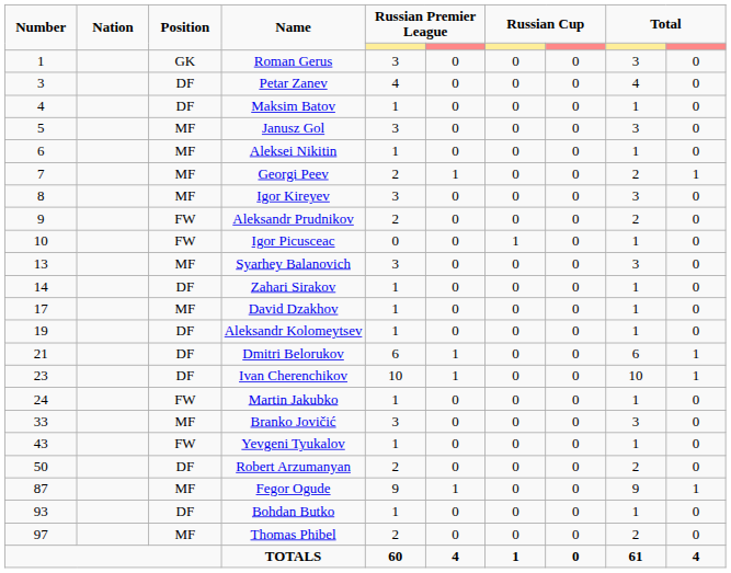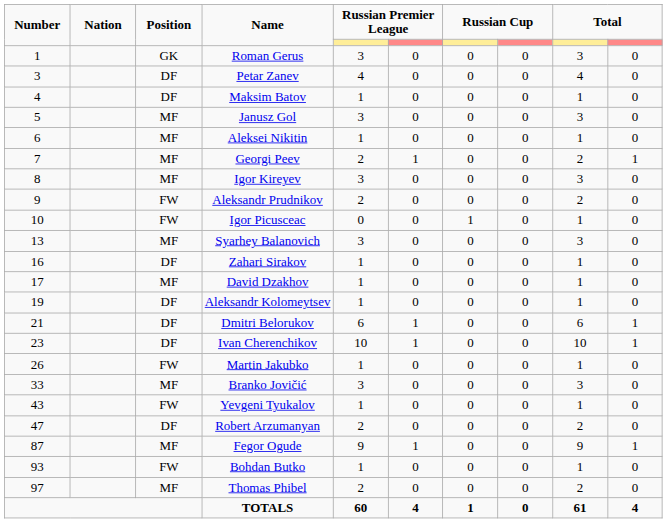 <table class="wikitable" style="font-size: 100%; text-align: center;">
 <tr>
 <td rowspan=2 width="10%" align=center><strong>Number</strong></td>
 <td rowspan=2 width="10%" align=center><strong>Nation</strong></td>
 <td rowspan=2 width="10%" align=center><strong>Position</strong></td>
 <td rowspan=2 width="20%" align=center><strong>Name</strong></td>
 <td colspan=2 align=center><strong>Russian Premier League</strong></td>
 <td colspan=2 align=center><strong>Russian Cup</strong></td>
 <td colspan=2 align=center><strong>Total</strong></td>
 </tr>
 <tr>
 <th width=60 style="background: #FFEE99"></th>
 <th width=60 style="background: #FF8888"></th>
 <th width=60 style="background: #FFEE99"></th>
 <th width=60 style="background: #FF8888"></th>
 <th width=60 style="background: #FFEE99"></th>
 <th width=60 style="background: #FF8888"></th>
 </tr>
 <tr>
 <td>1</td>
 <td></td>
 <td>GK</td>
 <td><a href='#'>Roman Gerus</a></td>
 <td>3</td>
 <td>0</td>
 <td>0</td>
 <td>0</td>
 <td>3</td>
 <td>0</td>
 </tr>
 <tr>
 <td>3</td>
 <td></td>
 <td>DF</td>
 <td><a href='#'>Petar Zanev</a></td>
 <td>4</td>
 <td>0</td>
 <td>0</td>
 <td>0</td>
 <td>4</td>
 <td>0</td>
 </tr>
 <tr>
 <td>4</td>
 <td></td>
 <td>DF</td>
 <td><a href='#'>Maksim Batov</a></td>
 <td>1</td>
 <td>0</td>
 <td>0</td>
 <td>0</td>
 <td>1</td>
 <td>0</td>
 </tr>
 <tr>
 <td>5</td>
 <td></td>
 <td>MF</td>
 <td><a href='#'>Janusz Gol</a></td>
 <td>3</td>
 <td>0</td>
 <td>0</td>
 <td>0</td>
 <td>3</td>
 <td>0</td>
 </tr>
 <tr>
 <td>6</td>
 <td></td>
 <td>MF</td>
 <td><a href='#'>Aleksei Nikitin</a></td>
 <td>1</td>
 <td>0</td>
 <td>0</td>
 <td>0</td>
 <td>1</td>
 <td>0</td>
 </tr>
 <tr>
 <td>7</td>
 <td></td>
 <td>MF</td>
 <td><a href='#'>Georgi Peev</a></td>
 <td>2</td>
 <td>1</td>
 <td>0</td>
 <td>0</td>
 <td>2</td>
 <td>1</td>
 </tr>
 <tr>
 <td>8</td>
 <td></td>
 <td>MF</td>
 <td><a href='#'>Igor Kireyev</a></td>
 <td>3</td>
 <td>0</td>
 <td>0</td>
 <td>0</td>
 <td>3</td>
 <td>0</td>
 </tr>
 <tr>
 <td>9</td>
 <td></td>
 <td>FW</td>
 <td><a href='#'>Aleksandr Prudnikov</a></td>
 <td>2</td>
 <td>0</td>
 <td>0</td>
 <td>0</td>
 <td>2</td>
 <td>0</td>
 </tr>
 <tr>
 <td>10</td>
 <td></td>
 <td>FW</td>
 <td><a href='#'>Igor Picusceac</a></td>
 <td>0</td>
 <td>0</td>
 <td>1</td>
 <td>0</td>
 <td>1</td>
 <td>0</td>
 </tr>
 <tr>
 <td>13</td>
 <td></td>
 <td>MF</td>
 <td><a href='#'>Syarhey Balanovich</a></td>
 <td>3</td>
 <td>0</td>
 <td>0</td>
 <td>0</td>
 <td>3</td>
 <td>0</td>
 </tr>
 <tr>
-<td>14</td>
+<td>16</td>
 <td></td>
 <td>DF</td>
 <td><a href='#'>Zahari Sirakov</a></td>
 <td>1</td>
 <td>0</td>
 <td>0</td>
 <td>0</td>
 <td>1</td>
 <td>0</td>
 </tr>
 <tr>
 <td>17</td>
 <td></td>
 <td>MF</td>
 <td><a href='#'>David Dzakhov</a></td>
 <td>1</td>
 <td>0</td>
 <td>0</td>
 <td>0</td>
 <td>1</td>
 <td>0</td>
 </tr>
 <tr>
 <td>19</td>
 <td></td>
 <td>DF</td>
 <td><a href='#'>Aleksandr Kolomeytsev</a></td>
 <td>1</td>
 <td>0</td>
 <td>0</td>
 <td>0</td>
 <td>1</td>
 <td>0</td>
 </tr>
 <tr>
 <td>21</td>
 <td></td>
 <td>DF</td>
 <td><a href='#'>Dmitri Belorukov</a></td>
 <td>6</td>
 <td>1</td>
 <td>0</td>
 <td>0</td>
 <td>6</td>
 <td>1</td>
 </tr>
 <tr>
 <td>23</td>
 <td></td>
 <td>DF</td>
 <td><a href='#'>Ivan Cherenchikov</a></td>
 <td>10</td>
 <td>1</td>
 <td>0</td>
 <td>0</td>
 <td>10</td>
 <td>1</td>
 </tr>
 <tr>
-<td>24</td>
+<td>26</td>
 <td></td>
 <td>FW</td>
 <td><a href='#'>Martin Jakubko</a></td>
 <td>1</td>
 <td>0</td>
 <td>0</td>
 <td>0</td>
 <td>1</td>
 <td>0</td>
 </tr>
 <tr>
 <td>33</td>
 <td></td>
 <td>MF</td>
 <td><a href='#'>Branko Jovičić</a></td>
 <td>3</td>
 <td>0</td>
 <td>0</td>
 <td>0</td>
 <td>3</td>
 <td>0</td>
 </tr>
 <tr>
 <td>43</td>
 <td></td>
 <td>FW</td>
 <td><a href='#'>Yevgeni Tyukalov</a></td>
 <td>1</td>
 <td>0</td>
 <td>0</td>
 <td>0</td>
 <td>1</td>
 <td>0</td>
 </tr>
 <tr>
-<td>50</td>
+<td>47</td>
 <td></td>
 <td>DF</td>
 <td><a href='#'>Robert Arzumanyan</a></td>
 <td>2</td>
 <td>0</td>
 <td>0</td>
 <td>0</td>
 <td>2</td>
 <td>0</td>
 </tr>
 <tr>
 <td>87</td>
 <td></td>
 <td>MF</td>
 <td><a href='#'>Fegor Ogude</a></td>
 <td>9</td>
 <td>1</td>
 <td>0</td>
 <td>0</td>
 <td>9</td>
 <td>1</td>
 </tr>
 <tr>
 <td>93</td>
 <td></td>
-<td>DF</td>
+<td>FW</td>
 <td><a href='#'>Bohdan Butko</a></td>
 <td>1</td>
 <td>0</td>
 <td>0</td>
 <td>0</td>
 <td>1</td>
 <td>0</td>
 </tr>
 <tr>
 <td>97</td>
 <td></td>
 <td>MF</td>
 <td><a href='#'>Thomas Phibel</a></td>
 <td>2</td>
 <td>0</td>
 <td>0</td>
 <td>0</td>
 <td>2</td>
 <td>0</td>
 </tr>
 <tr>
 <td colspan=3></td>
 <td><strong>TOTALS</strong></td>
 <td><strong>60</strong></td>
 <td><strong>4</strong></td>
 <td><strong>1</strong></td>
 <td><strong>0</strong></td>
 <td><strong>61</strong></td>
 <td><strong>4</strong></td>
 </tr>
 </table>
